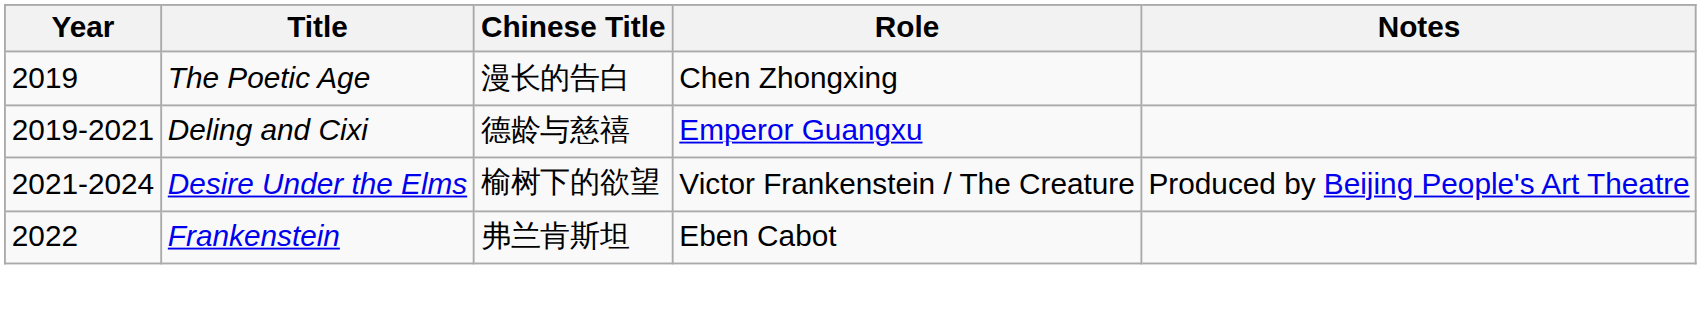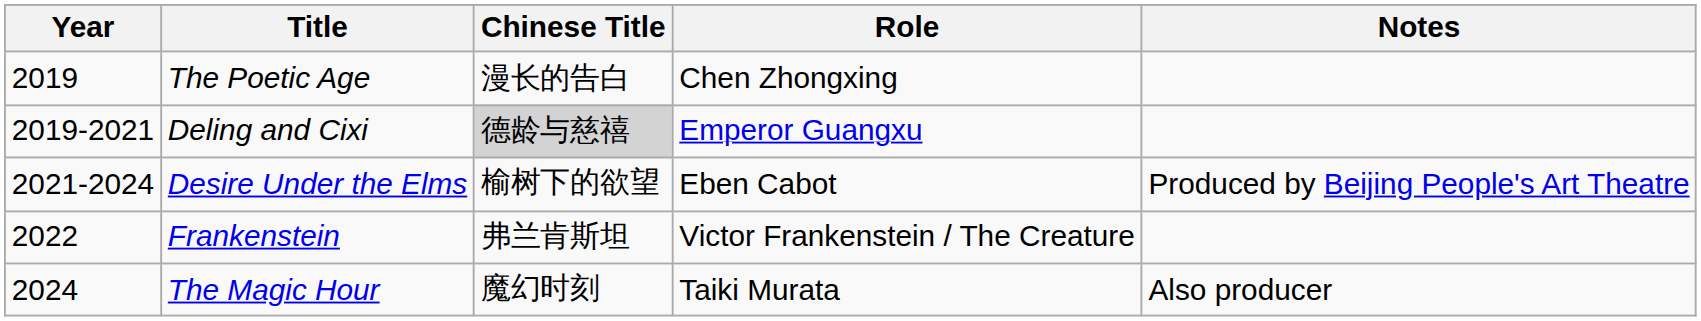 <table class="wikitable">
 <tr>
 <th>Year</th>
 <th>Title</th>
 <th>Chinese Title</th>
 <th>Role</th>
 <th>Notes</th>
 </tr>
 <tr>
 <td>2019</td>
 <td><em>The Poetic Age</em></td>
 <td>漫长的告白</td>
 <td>Chen Zhongxing</td>
 <td></td>
 </tr>
 <tr>
 <td>2019-2021</td>
 <td><em>Deling and Cixi</em></td>
-<td>德龄与慈禧</td>
+<td style="background: lightgrey;">德龄与慈禧</td>
 <td><a href='#'>Emperor Guangxu</a></td>
 </tr>
 <tr>
 <td>2021-2024</td>
 <td><em><a href='#'>Desire Under the Elms</a></em></td>
 <td>榆树下的欲望</td>
-<td>Victor Frankenstein / The Creature</td>
+<td>Eben Cabot</td>
 <td>Produced by <a href='#'>Beijing People's Art Theatre</a></td>
 </tr>
 <tr>
 <td>2022</td>
 <td><em><a href='#'>Frankenstein</a></em></td>
 <td>弗兰肯斯坦</td>
-<td>Eben Cabot</td>
+<td>Victor Frankenstein / The Creature</td>
 <td></td>
 </tr>
+<tr>
+<td>2024</td>
+<td><em><a href='#'>The Magic Hour</a></em></td>
+<td>魔幻时刻</td>
+<td>Taiki Murata</td>
+<td>Also producer</td>
+</tr>
 </table>
